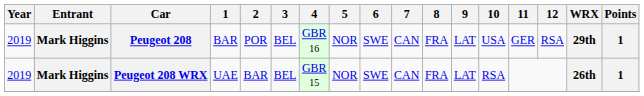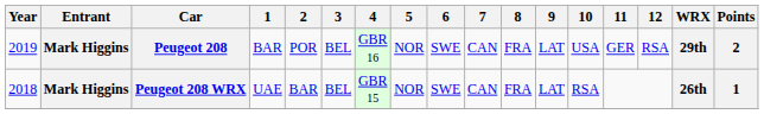 <table class="wikitable" border="1" style="text-align:center; font-size:85%;">
 <tr valign="top">
 <th>Year</th>
 <th>Entrant</th>
 <th>Car</th>
 <th>1</th>
 <th>2</th>
 <th>3</th>
 <th>4</th>
 <th>5</th>
 <th>6</th>
 <th>7</th>
 <th>8</th>
 <th>9</th>
 <th>10</th>
 <th>11</th>
 <th>12</th>
 <th>WRX</th>
 <th>Points</th>
 </tr>
 <tr>
 <td><a href='#'>2019</a></td>
 <th nowrap>Mark Higgins</th>
 <th nowrap><a href='#'>Peugeot 208</a></th>
 <td><a href='#'>BAR</a></td>
 <td><a href='#'>POR</a></td>
 <td><a href='#'>BEL</a></td>
 <td style="background:#DFFFDF;"><a href='#'>GBR</a><br><small>16</small></td>
 <td><a href='#'>NOR</a></td>
 <td><a href='#'>SWE</a></td>
 <td><a href='#'>CAN</a></td>
 <td><a href='#'>FRA</a></td>
 <td><a href='#'>LAT</a></td>
 <td><a href='#'>USA</a></td>
 <td><a href='#'>GER</a></td>
 <td><a href='#'>RSA</a></td>
 <th>29th</th>
-<th>1</th>
+<th>2</th>
 </tr>
 <tr>
-<td><a href='#'>2019</a></td>
+<td><a href='#'>2018</a></td>
 <th nowrap>Mark Higgins</th>
 <th nowrap><a href='#'>Peugeot 208 WRX</a></th>
 <td><a href='#'>UAE</a></td>
 <td><a href='#'>BAR</a></td>
 <td><a href='#'>BEL</a></td>
 <td style="background:#DFFFDF;"><a href='#'>GBR</a><br><small>15</small></td>
 <td><a href='#'>NOR</a></td>
 <td><a href='#'>SWE</a></td>
 <td><a href='#'>CAN</a></td>
 <td><a href='#'>FRA</a></td>
 <td><a href='#'>LAT</a></td>
 <td><a href='#'>RSA</a></td>
 <td colspan=2></td>
 <th>26th</th>
 <th>1</th>
 </tr>
 <tr>
 </tr>
 </table>
